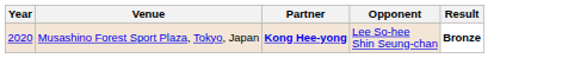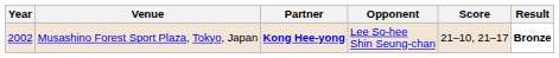 <table class="sortable wikitable" style="font-size: 90%;">
 <tr>
 <th>Year</th>
 <th>Venue</th>
 <th>Partner</th>
 <th>Opponent</th>
+<th>Score</th>
 <th>Result</th>
 </tr>
 <tr style="background:#F3E6D7">
-<td align="center"><a href='#'>2020</a></td>
+<td align="center"><a href='#'>2002</a></td>
 <td align="left"><a href='#'>Musashino Forest Sport Plaza</a>, <a href='#'>Tokyo</a>, Japan</td>
 <td align="left"><strong> <a href='#'>Kong Hee-yong</a></strong></td>
 <td align="left"> <a href='#'>Lee So-hee</a><br> <a href='#'>Shin Seung-chan</a></td>
+<td align="left">21–10, 21–17</td>
 <td style="text-align:left; background:white"> <strong>Bronze</strong></td>
 </tr>
 </table>
